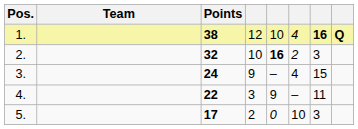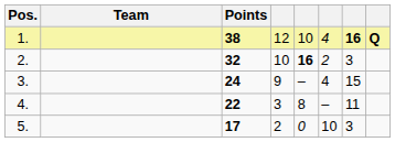 <table class="wikitable">
 <tr>
 <th width=10px>Pos.</th>
 <th width=200px>Team</th>
 <th width=20px>Points</th>
 <th width=20px></th>
 <th width=20px></th>
 <th width=20px></th>
 <th width=20px></th>
 <th width=20px></th>
 </tr>
 <tr style="background:#f7f6a8;">
 <td align=center>1.</td>
 <td></td>
 <td><strong>38</strong></td>
 <td>12</td>
 <td>10</td>
 <td><em>4</em></td>
 <td><strong>16</strong></td>
 <td><strong>Q</strong></td>
 </tr>
 <tr>
 <td align=center>2.</td>
 <td></td>
 <td><strong>32</strong></td>
 <td>10</td>
 <td><strong>16</strong></td>
 <td><em>2</em></td>
 <td>3</td>
 <td></td>
 </tr>
 <tr>
 <td align=center>3.</td>
 <td></td>
 <td><strong>24</strong></td>
 <td>9</td>
 <td>–</td>
 <td>4</td>
 <td>15</td>
 <td></td>
 </tr>
 <tr>
 <td align=center>4.</td>
 <td></td>
 <td><strong>22</strong></td>
 <td>3</td>
-<td>9</td>
+<td>8</td>
 <td>–</td>
 <td>11</td>
 <td></td>
 </tr>
 <tr>
 <td align=center>5.</td>
 <td></td>
 <td><strong>17</strong></td>
 <td>2</td>
 <td><em>0</em></td>
 <td>10</td>
 <td>3</td>
 <td></td>
 </tr>
 </table>
